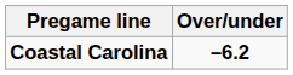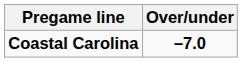 <table class="wikitable" style="margin-right: auto; margin-right: auto; border: none;">
 <tr align="center">
 <th style=>Pregame line</th>
 <th style=>Over/under</th>
 </tr>
 <tr align="center">
 <td><strong>Coastal Carolina</strong></td>
-<td><strong>–6.2</strong></td>
+<td><strong>–7.0</strong></td>
 </tr>
 </table>
